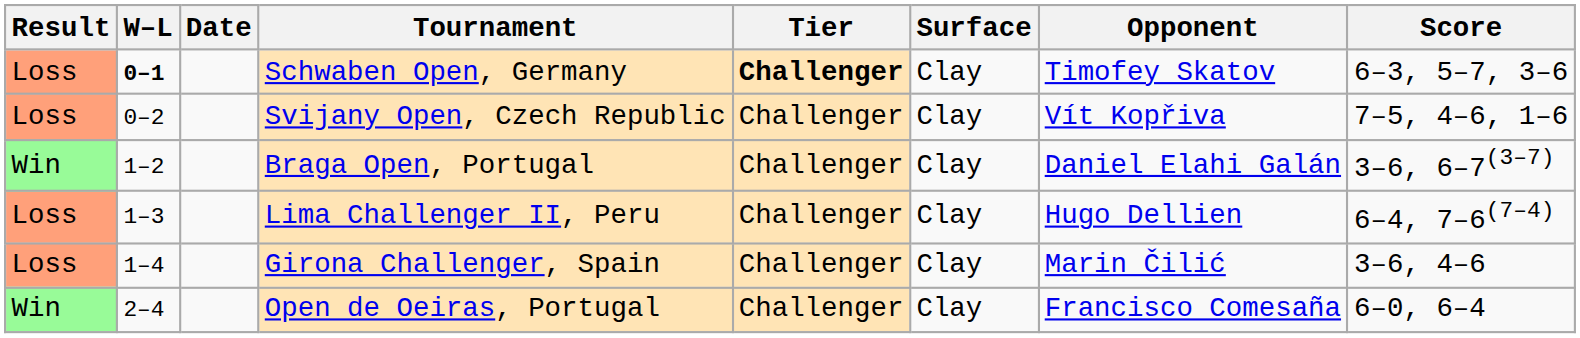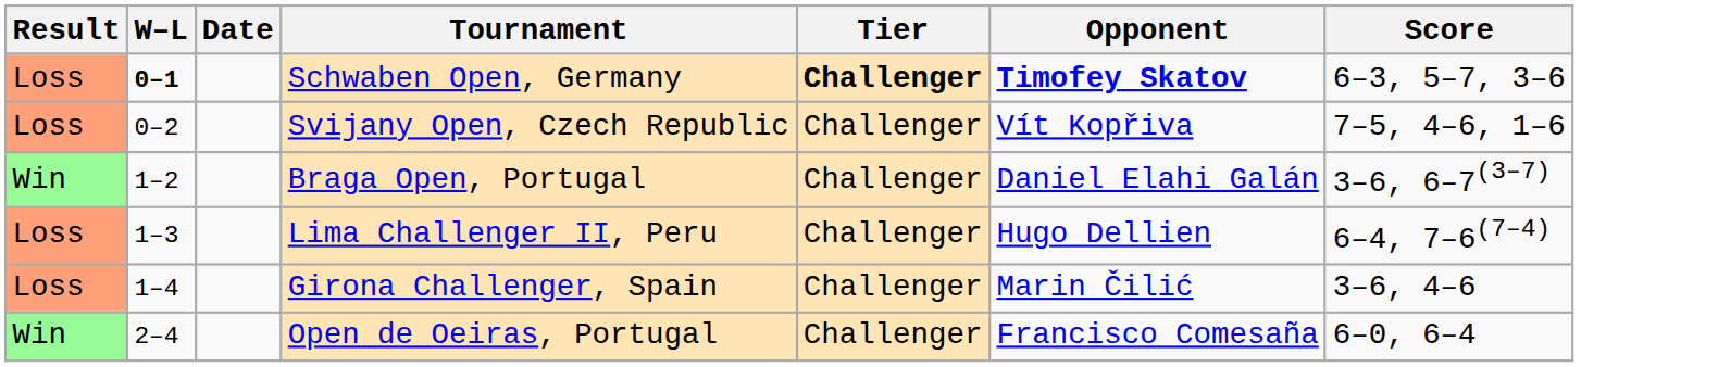 <table class="sortable wikitable">
 <tr>
 <th>Result</th>
 <th class="unsortable">W–L</th>
 <th>Date</th>
 <th>Tournament</th>
 <th>Tier</th>
-<th>Surface</th>
 <th>Opponent</th>
 <th class="unsortable">Score</th>
 </tr>
 <tr>
 <td bgcolor=ffa07a>Loss</td>
 <td><strong><small>0–1</small></strong></td>
 <td><a href='#'></a></td>
 <td style="background:moccasin;"><a href='#'>Schwaben Open</a>, Germany</td>
 <td style="background:moccasin;"><strong>Challenger</strong></td>
-<td>Clay</td>
-<td> <a href='#'>Timofey Skatov</a></td>
+<td><strong> <a href='#'>Timofey Skatov</a></strong></td>
 <td>6–3, 5–7, 3–6</td>
 </tr>
 <tr>
 <td bgcolor=ffa07a>Loss</td>
 <td><small>0–2</small></td>
 <td><a href='#'></a></td>
 <td style="background:moccasin;"><a href='#'>Svijany Open</a>, Czech Republic</td>
 <td style="background:moccasin;">Challenger</td>
-<td>Clay</td>
 <td> <a href='#'>Vít Kopřiva</a></td>
 <td>7–5, 4–6, 1–6</td>
 </tr>
 <tr>
 <td bgcolor=98fb98>Win</td>
 <td><small>1–2</small></td>
 <td><a href='#'></a></td>
 <td style="background:moccasin;"><a href='#'>Braga Open</a>, Portugal</td>
 <td style="background:moccasin;">Challenger</td>
-<td>Clay</td>
 <td> <a href='#'>Daniel Elahi Galán</a></td>
 <td>3–6, 6–7<sup>(3–7)</sup></td>
 </tr>
 <tr>
 <td bgcolor=ffa07a>Loss</td>
 <td><small>1–3</small></td>
 <td><a href='#'></a></td>
 <td style="background:moccasin;"><a href='#'>Lima Challenger II</a>, Peru</td>
 <td style="background:moccasin;">Challenger</td>
-<td>Clay</td>
 <td> <a href='#'>Hugo Dellien</a></td>
 <td>6–4, 7–6<sup>(7–4)</sup></td>
 </tr>
 <tr>
 <td bgcolor=ffa07a>Loss</td>
 <td><small>1–4</small></td>
 <td><a href='#'></a></td>
 <td style="background:moccasin;"><a href='#'>Girona Challenger</a>, Spain</td>
 <td style="background:moccasin;">Challenger</td>
-<td>Clay</td>
 <td> <a href='#'>Marin Čilić</a></td>
 <td>3–6, 4–6</td>
 </tr>
 <tr>
 <td bgcolor=98fb98>Win</td>
 <td><small>2–4</small></td>
 <td><a href='#'></a></td>
 <td style="background:moccasin;"><a href='#'>Open de Oeiras</a>, Portugal</td>
 <td style="background:moccasin;">Challenger</td>
-<td>Clay</td>
 <td> <a href='#'>Francisco Comesaña</a></td>
 <td>6–0, 6–4</td>
 </tr>
 </table>
